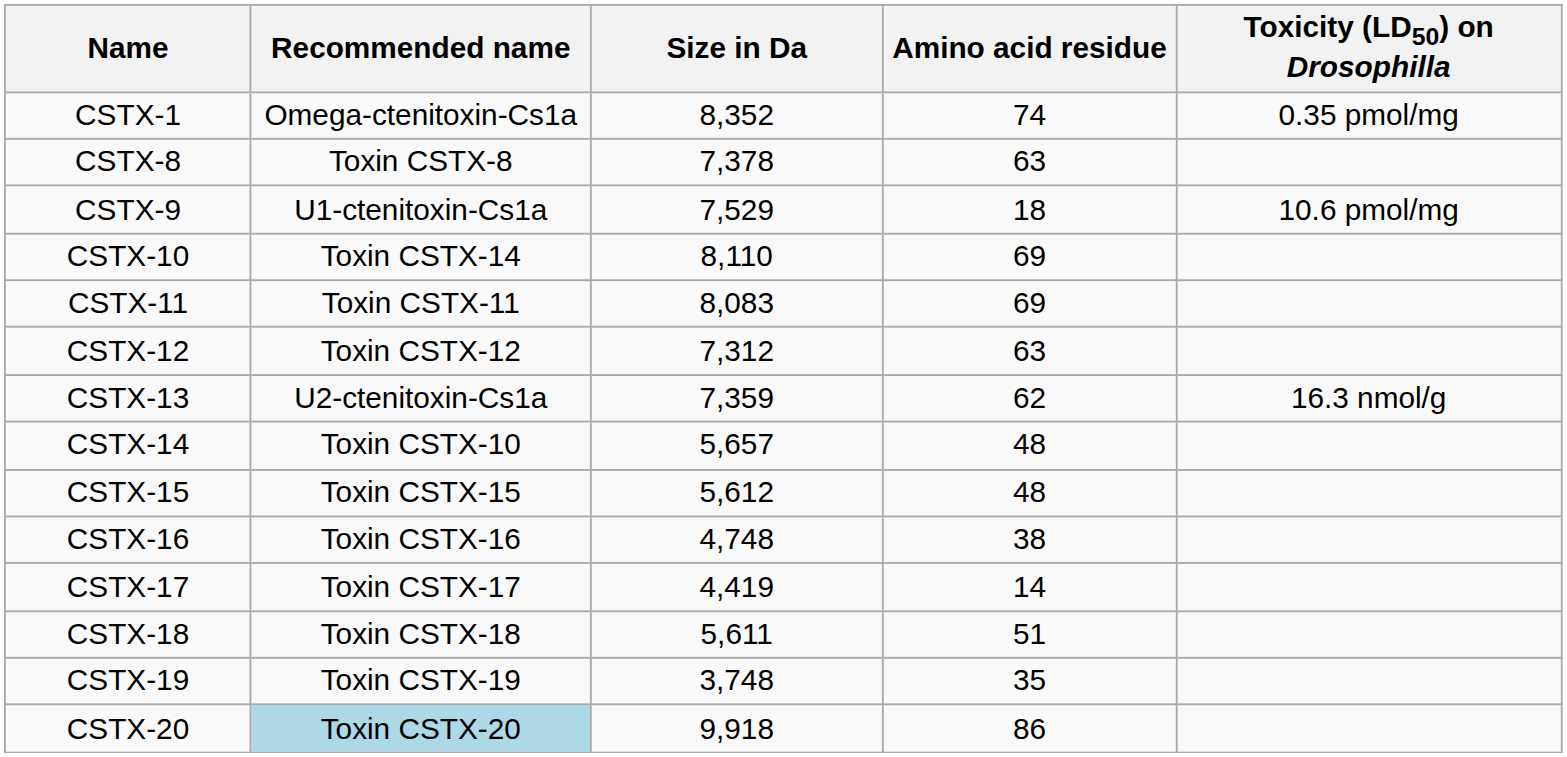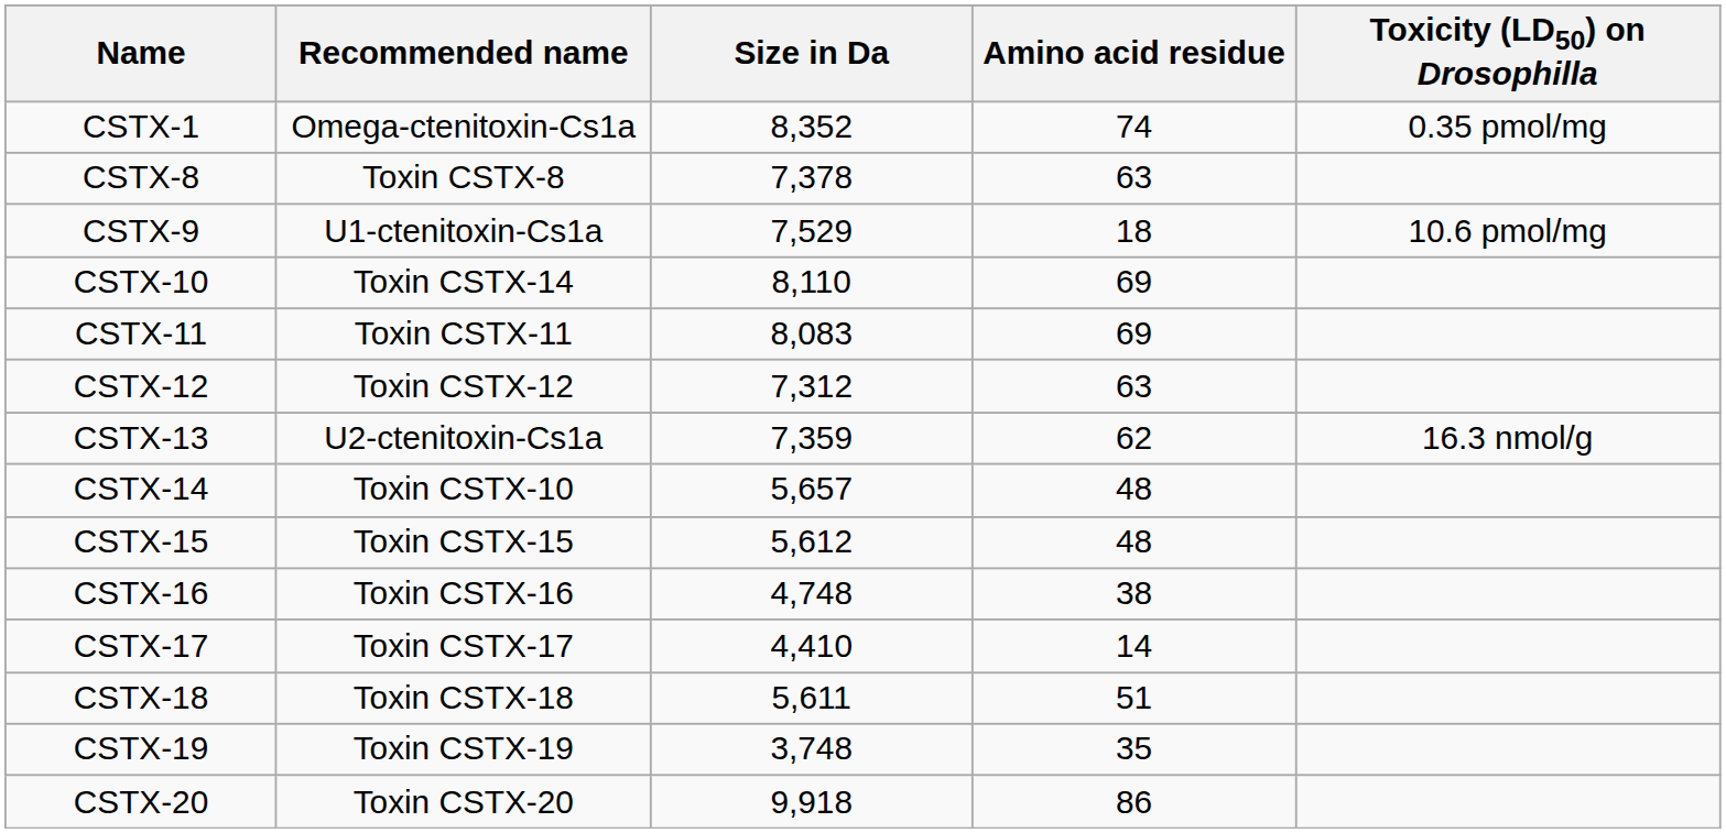 <table class="wikitable sortable" style="text-align:center">
 <tr>
 <th scope="col" width="125px" class="unsortable">Name</th>
 <th scope="col" width="175px" class="unsortable">Recommended name</th>
 <th scope="col" width="150px">Size in Da</th>
 <th scope="col" width="150px">Amino acid residue</th>
 <th scope="col" width="200px">Toxicity (LD<sub>50</sub>) on <em>Drosophilla</em></th>
 </tr>
 <tr>
 <td>CSTX-1</td>
 <td>Omega-ctenitoxin-Cs1a</td>
 <td>8,352</td>
 <td>74</td>
 <td>0.35 pmol/mg</td>
 </tr>
 <tr>
 <td>CSTX-8</td>
 <td>Toxin CSTX-8</td>
 <td>7,378</td>
 <td>63</td>
 <td></td>
 </tr>
 <tr>
 <td>CSTX-9</td>
 <td>U1-ctenitoxin-Cs1a</td>
 <td>7,529</td>
 <td>18</td>
 <td>10.6 pmol/mg</td>
 </tr>
 <tr>
 <td>CSTX-10</td>
 <td>Toxin CSTX-14</td>
 <td>8,110</td>
 <td>69</td>
 <td></td>
 </tr>
 <tr>
 <td>CSTX-11</td>
 <td>Toxin CSTX-11</td>
 <td>8,083</td>
 <td>69</td>
 <td></td>
 </tr>
 <tr>
 <td>CSTX-12</td>
 <td>Toxin CSTX-12</td>
 <td>7,312</td>
 <td>63</td>
 <td></td>
 </tr>
 <tr>
 <td>CSTX-13</td>
 <td>U2-ctenitoxin-Cs1a</td>
 <td>7,359</td>
 <td>62</td>
 <td>16.3 nmol/g</td>
 </tr>
 <tr>
 <td>CSTX-14</td>
 <td>Toxin CSTX-10</td>
 <td>5,657</td>
 <td>48</td>
 <td></td>
 </tr>
 <tr>
 <td>CSTX-15</td>
 <td>Toxin CSTX-15</td>
 <td>5,612</td>
 <td>48</td>
 <td></td>
 </tr>
 <tr>
 <td>CSTX-16</td>
 <td>Toxin CSTX-16</td>
 <td>4,748</td>
 <td>38</td>
 <td></td>
 </tr>
 <tr>
 <td>CSTX-17</td>
 <td>Toxin CSTX-17</td>
-<td>4,419</td>
+<td>4,410</td>
 <td>14</td>
 <td></td>
 </tr>
 <tr>
 <td>CSTX-18</td>
 <td>Toxin CSTX-18</td>
 <td>5,611</td>
 <td>51</td>
 <td></td>
 </tr>
 <tr>
 <td>CSTX-19</td>
 <td>Toxin CSTX-19</td>
 <td>3,748</td>
 <td>35</td>
 <td></td>
 </tr>
 <tr>
 <td>CSTX-20</td>
-<td style="background: lightblue;">Toxin CSTX-20</td>
+<td>Toxin CSTX-20</td>
 <td>9,918</td>
 <td>86</td>
 <td></td>
 </tr>
 </table>
